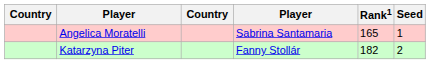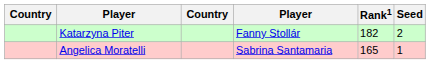 <table class="wikitable">
 <tr>
 <th width="70">Country</th>
 <th width="175">Player</th>
 <th width="70">Country</th>
 <th width="175">Player</th>
 <th>Rank<sup>1</sup></th>
 <th>Seed</th>
 </tr>
+<tr style="background:#cfc;">
+<td></td>
+<td><a href='#'>Katarzyna Piter</a></td>
+<td></td>
+<td><a href='#'>Fanny Stollár</a></td>
+<td>182</td>
+<td>2</td>
+</tr>
 <tr style="background:#fcc;">
 <td></td>
 <td><a href='#'>Angelica Moratelli</a></td>
 <td></td>
 <td><a href='#'>Sabrina Santamaria</a></td>
 <td>165</td>
 <td>1</td>
 </tr>
-<tr style="background:#cfc;">
-<td></td>
-<td><a href='#'>Katarzyna Piter</a></td>
-<td></td>
-<td><a href='#'>Fanny Stollár</a></td>
-<td>182</td>
-<td>2</td>
-</tr>
 </table>
